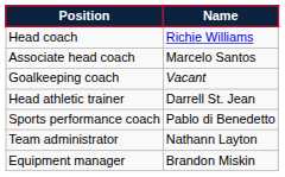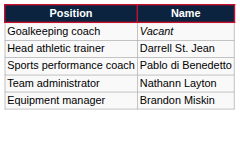 <table class="wikitable sortable">
 <tr>
 <th style="background:#0C2340; color:#fff; border:2px solid #C8102E;" scope="col">Position</th>
 <th style="background:#0C2340; color:#fff; border:2px solid #C8102E;" scope="col">Name</th>
-</tr>
-<tr>
-<td>Head coach</td>
-<td> <a href='#'>Richie Williams</a></td>
-</tr>
-<tr>
-<td>Associate head coach</td>
-<td> Marcelo Santos</td>
 </tr>
 <tr>
 <td>Goalkeeping coach</td>
 <td><em>Vacant</em></td>
 </tr>
 <tr>
 <td>Head athletic trainer</td>
 <td> Darrell St. Jean</td>
 </tr>
 <tr>
 <td>Sports performance coach</td>
 <td> Pablo di Benedetto</td>
 </tr>
 <tr>
 <td>Team administrator</td>
 <td> Nathann Layton</td>
 </tr>
 <tr>
 <td>Equipment manager</td>
 <td> Brandon Miskin</td>
 </tr>
 </table>
